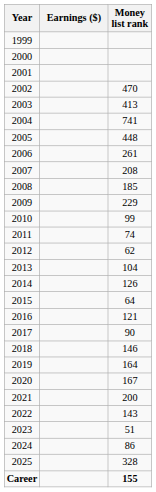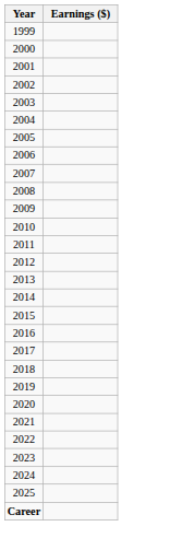 <table class="wikitable mw-datatable" style="text-align:center;">
 <tr>
 <th>Year</th>
 <th width="100">Earnings ($)</th>
-<th width="60">Money list rank</th>
 </tr>
 <tr>
 <td>1999</td>
 <td align=right></td>
-<td></td>
 </tr>
 <tr>
 <td>2000</td>
 <td align=right></td>
-<td></td>
 </tr>
 <tr>
 <td>2001</td>
 <td align=right></td>
-<td></td>
 </tr>
 <tr>
 <td>2002</td>
 <td align=right></td>
-<td>470</td>
 </tr>
 <tr>
 <td>2003</td>
 <td align=right></td>
-<td>413</td>
 </tr>
 <tr>
 <td>2004</td>
 <td align=right></td>
-<td>741</td>
 </tr>
 <tr>
 <td>2005</td>
 <td align=right></td>
-<td>448</td>
 </tr>
 <tr>
 <td>2006</td>
 <td align=right></td>
-<td>261</td>
 </tr>
 <tr>
 <td>2007</td>
 <td align=right></td>
-<td>208</td>
 </tr>
 <tr>
 <td>2008</td>
 <td align=right></td>
-<td>185</td>
 </tr>
 <tr>
 <td>2009</td>
 <td align=right></td>
-<td>229</td>
 </tr>
 <tr>
 <td>2010</td>
 <td align=right></td>
-<td>99</td>
 </tr>
 <tr>
 <td>2011</td>
 <td align=right></td>
-<td>74</td>
 </tr>
 <tr>
 <td>2012</td>
 <td align=right></td>
-<td>62</td>
 </tr>
 <tr>
 <td>2013</td>
 <td align=right></td>
-<td>104</td>
 </tr>
 <tr>
 <td>2014</td>
 <td align=right></td>
-<td>126</td>
 </tr>
 <tr>
 <td>2015</td>
 <td align=right></td>
-<td>64</td>
 </tr>
 <tr>
 <td>2016</td>
 <td align=right></td>
-<td>121</td>
 </tr>
 <tr>
 <td>2017</td>
 <td align=right></td>
-<td>90</td>
 </tr>
 <tr>
 <td>2018</td>
 <td align=right></td>
-<td>146</td>
 </tr>
 <tr>
 <td>2019</td>
 <td align=right></td>
-<td>164</td>
 </tr>
 <tr>
 <td>2020</td>
 <td align=right></td>
-<td>167</td>
 </tr>
 <tr>
 <td>2021</td>
 <td align=right></td>
-<td>200</td>
 </tr>
 <tr>
 <td>2022</td>
 <td align=right></td>
-<td>143</td>
 </tr>
 <tr>
 <td>2023</td>
 <td align=right></td>
-<td>51</td>
 </tr>
 <tr>
 <td>2024</td>
 <td align=right></td>
-<td>86</td>
 </tr>
 <tr>
 <td>2025</td>
 <td align=right></td>
-<td>328</td>
 </tr>
 <tr>
 <td><strong>Career</strong></td>
 <td align=right><strong></strong></td>
-<td><strong>155</strong></td>
 </tr>
 </table>
